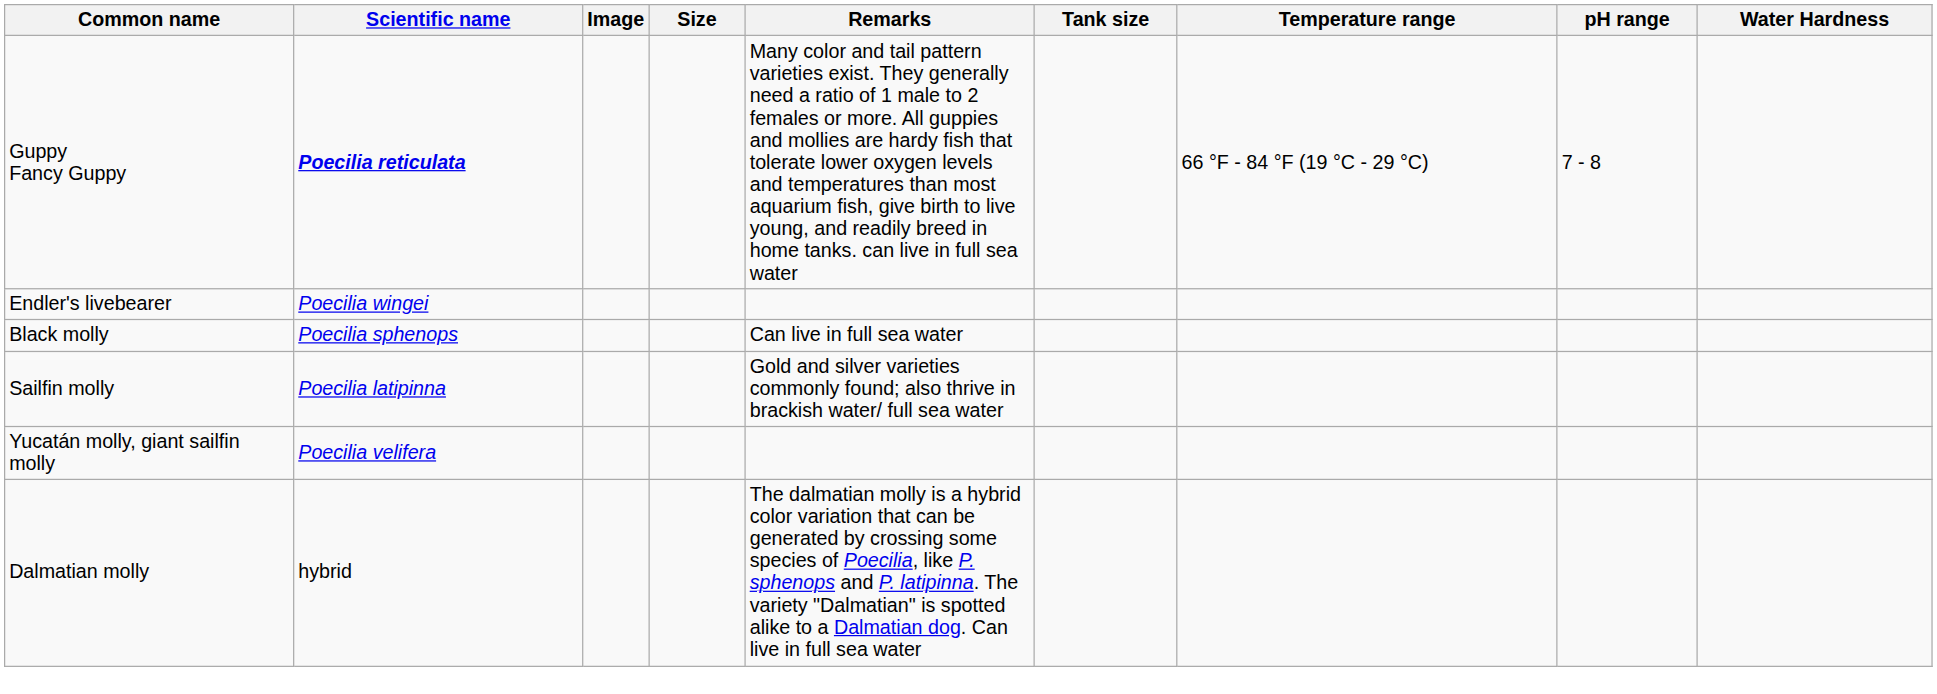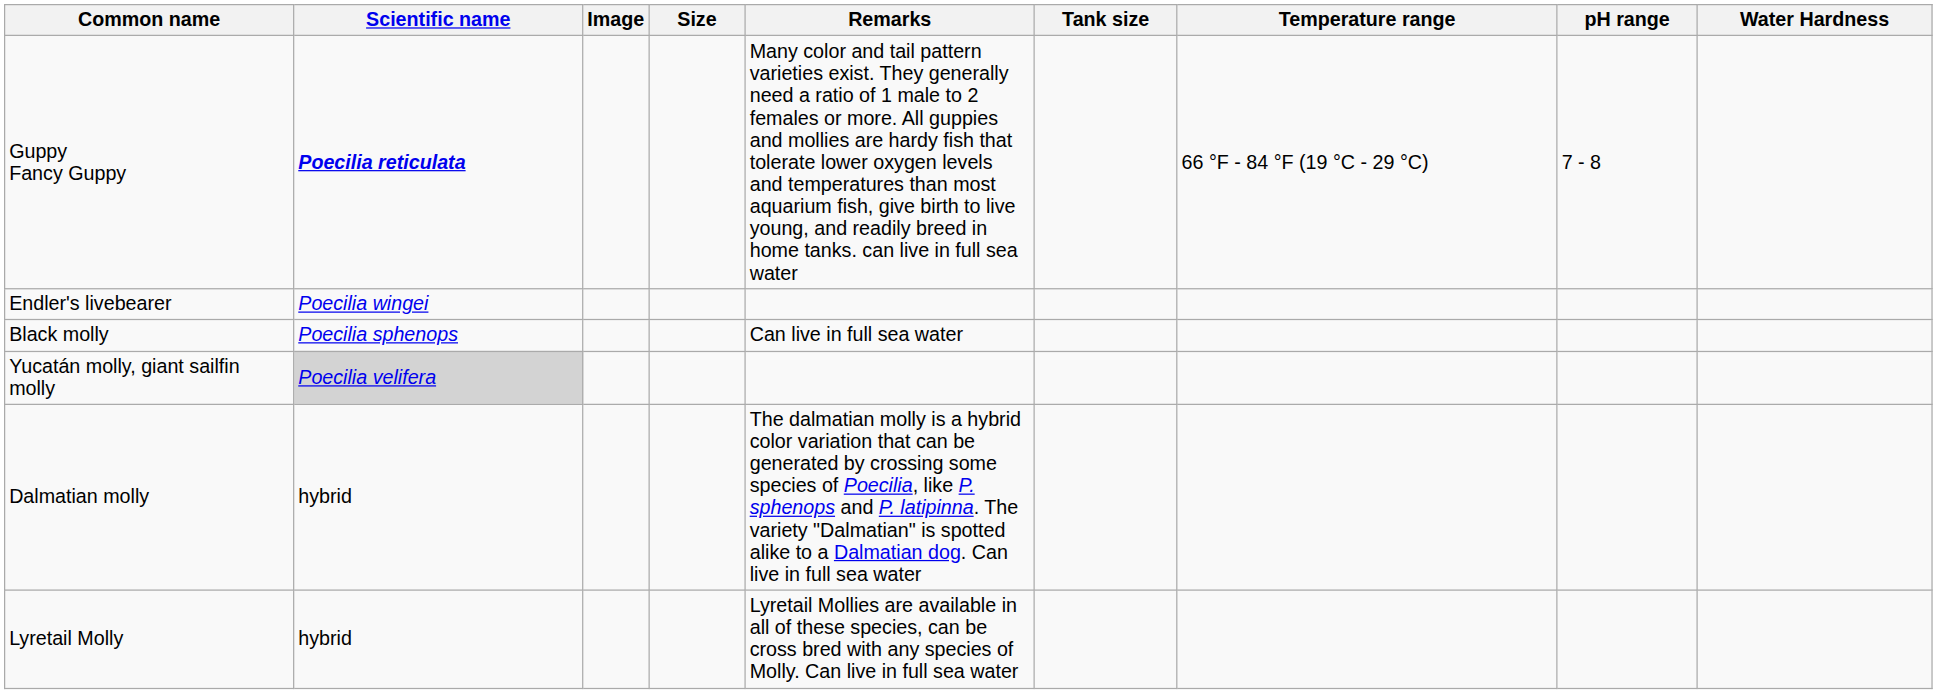 <table class="wikitable sortable">
 <tr>
 <th width="15%">Common name</th>
 <th width="15%"><a href='#'>Scientific name</a></th>
 <th width="1%">Image</th>
 <th width="5%">Size</th>
 <th width="15%">Remarks</th>
 <th>Tank size</th>
 <th class="unsortable">Temperature range</th>
 <th class="unsortable">pH range</th>
 <th>Water Hardness</th>
 </tr>
 <tr>
 <td>Guppy<br>Fancy Guppy</td>
 <td><strong><em><a href='#'>Poecilia reticulata</a></em></strong></td>
 <td align="center"></td>
 <td align="center"></td>
 <td>Many color and tail pattern varieties exist. They generally need a ratio of 1 male to 2 females or more. All guppies and mollies are hardy fish that tolerate lower oxygen levels and temperatures than most aquarium fish, give birth to live young, and readily breed in home tanks. can live in full sea water</td>
 <td></td>
 <td>66 °F - 84 °F (19 °C - 29 °C)</td>
 <td>7 - 8</td>
 <td></td>
 </tr>
 <tr>
 <td>Endler's livebearer</td>
 <td><em><a href='#'>Poecilia wingei</a></em></td>
 <td align="center"></td>
 <td align="center"></td>
 <td></td>
 <td></td>
 <td></td>
 <td></td>
 <td></td>
 </tr>
 <tr>
 <td>Black molly</td>
 <td><em><a href='#'>Poecilia sphenops</a></em></td>
 <td align="center"></td>
 <td align="center"></td>
 <td>Can live in full sea water</td>
 <td></td>
 <td></td>
 <td></td>
 <td></td>
 </tr>
 <tr>
-<td>Sailfin molly</td>
-<td><em><a href='#'>Poecilia latipinna</a></em></td>
-<td align="center"></td>
-<td align="center"></td>
-<td>Gold and silver varieties commonly found; also thrive in brackish water/ full sea water</td>
-<td></td>
-<td></td>
-<td></td>
-<td></td>
-</tr>
-<tr>
 <td>Yucatán molly, giant sailfin molly</td>
-<td><em><a href='#'>Poecilia velifera</a></em></td>
+<td style="background: lightgrey;"><em><a href='#'>Poecilia velifera</a></em></td>
 <td align="center"></td>
 <td align="center"></td>
 <td></td>
 <td></td>
 <td></td>
 <td></td>
 <td></td>
 </tr>
 <tr>
 <td>Dalmatian molly</td>
 <td>hybrid</td>
 <td align="center"></td>
 <td align="center"></td>
 <td>The dalmatian molly is a hybrid color variation that can be generated by crossing some species of <em><a href='#'>Poecilia</a></em>, like <em><a href='#'>P. sphenops</a></em> and <em><a href='#'>P. latipinna</a></em>. The variety "Dalmatian" is spotted alike to a <a href='#'>Dalmatian dog</a>. Can live in full sea water</td>
 <td></td>
 <td></td>
 <td></td>
 <td></td>
 </tr>
+<tr>
+<td>Lyretail Molly</td>
+<td>hybrid</td>
+<td align="center"></td>
+<td align="center"></td>
+<td>Lyretail Mollies are available in all of these species, can be cross bred with any species of Molly. Can live in full sea water</td>
+<td></td>
+<td></td>
+<td></td>
+<td></td>
+</tr>
 </table>
